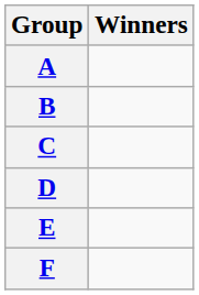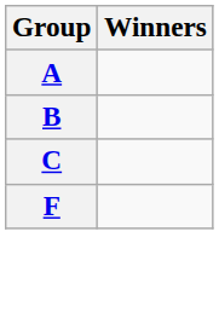 <table class="wikitable">
 <tr>
 <th>Group<br></th>
 <th>Winners</th>
 </tr>
 <tr>
 <th><a href='#'>A</a></th>
 <td><strong></strong></td>
 </tr>
 <tr>
 <th><a href='#'>B</a></th>
 <td><strong></strong></td>
 </tr>
 <tr>
 <th><a href='#'>C</a></th>
 <td></td>
 </tr>
 <tr>
-<th><a href='#'>D</a></th>
-<td><strong></strong></td>
-</tr>
-<tr>
-<th><a href='#'>E</a></th>
-<td></td>
-</tr>
-<tr>
 <th><a href='#'>F</a></th>
 <td></td>
 </tr>
 </table>
